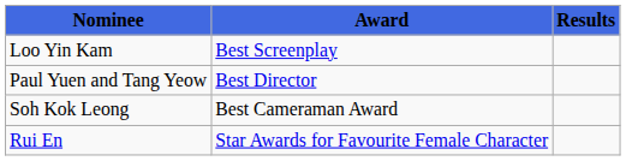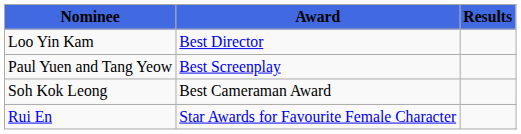 <table class="wikitable">
 <tr>
 <th style="background:RoyalBlue">Nominee</th>
 <th style="background:RoyalBlue">Award</th>
 <th style="background:RoyalBlue">Results</th>
 </tr>
 <tr>
 <td>Loo Yin Kam</td>
-<td><a href='#'>Best Screenplay</a></td>
+<td><a href='#'>Best Director</a></td>
 <td></td>
 </tr>
 <tr>
 <td>Paul Yuen and Tang Yeow</td>
-<td><a href='#'>Best Director</a></td>
+<td><a href='#'>Best Screenplay</a></td>
 <td></td>
 </tr>
 <tr>
 <td>Soh Kok Leong</td>
 <td>Best Cameraman Award</td>
 <td></td>
 </tr>
 <tr>
 <td><a href='#'>Rui En</a></td>
 <td><a href='#'>Star Awards for Favourite Female Character</a></td>
 <td></td>
 </tr>
 </table>
